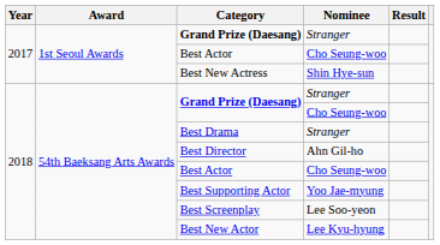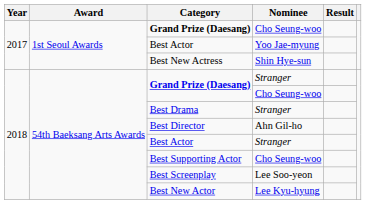 <table class="wikitable">
 <tr>
 <th>Year</th>
 <th>Award</th>
 <th>Category</th>
 <th>Nominee</th>
 <th>Result</th>
 <th scope="col" class="unsortable"></th>
 </tr>
 <tr>
 <td rowspan="3">2017</td>
 <td rowspan="3"><a href='#'>1st Seoul Awards</a></td>
 <td><strong>Grand Prize (Daesang)</strong></td>
-<td><em>Stranger</em></td>
+<td><a href='#'>Cho Seung-woo</a></td>
 <td></td>
 <td rowspan="3" style="text-align:center;"><br></td>
 </tr>
 <tr>
 <td>Best Actor</td>
-<td><a href='#'>Cho Seung-woo</a></td>
+<td><a href='#'>Yoo Jae-myung</a></td>
 <td></td>
 </tr>
 <tr>
 <td>Best New Actress</td>
 <td><a href='#'>Shin Hye-sun</a></td>
 <td></td>
 </tr>
 <tr>
 <td rowspan="8">2018</td>
 <td rowspan="8"><a href='#'>54th Baeksang Arts Awards</a></td>
 <td rowspan="2"><a href='#'><strong>Grand Prize (Daesang)</strong></a></td>
 <td><em>Stranger</em></td>
 <td></td>
 <td rowspan="8" style="text-align:center;"><br><br></td>
 </tr>
 <tr>
 <td><a href='#'>Cho Seung-woo</a></td>
 <td></td>
 </tr>
 <tr>
 <td><a href='#'>Best Drama</a></td>
 <td><em>Stranger</em></td>
 <td></td>
 </tr>
 <tr>
 <td><a href='#'>Best Director</a></td>
 <td>Ahn Gil-ho</td>
 <td></td>
 </tr>
 <tr>
 <td><a href='#'>Best Actor</a></td>
-<td><a href='#'>Cho Seung-woo</a></td>
+<td><em>Stranger</em></td>
 <td></td>
 </tr>
 <tr>
 <td><a href='#'>Best Supporting Actor</a></td>
-<td><a href='#'>Yoo Jae-myung</a></td>
+<td><a href='#'>Cho Seung-woo</a></td>
 <td></td>
 </tr>
 <tr>
 <td><a href='#'>Best Screenplay</a></td>
 <td>Lee Soo-yeon</td>
 <td></td>
 </tr>
 <tr>
 <td><a href='#'>Best New Actor</a></td>
 <td><a href='#'>Lee Kyu-hyung</a></td>
 <td></td>
 </tr>
 </table>
